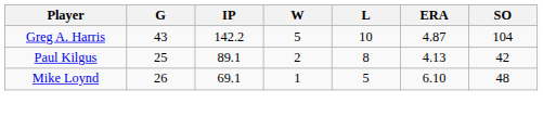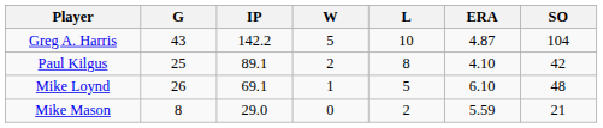 <table class="wikitable sortable">
 <tr>
 <th bgcolor="#DDDDFF" width="16%">Player</th>
 <th bgcolor="#DDDDFF" width="9%">G</th>
 <th bgcolor="#DDDDFF" width="9%">IP</th>
 <th bgcolor="#DDDDFF" width="9%">W</th>
 <th bgcolor="#DDDDFF" width="9%">L</th>
 <th bgcolor="#DDDDFF" width="9%">ERA</th>
 <th bgcolor="#DDDDFF" width="9%">SO</th>
 </tr>
 <tr align=center>
 <td><a href='#'>Greg A. Harris</a></td>
 <td>43</td>
 <td>142.2</td>
 <td>5</td>
 <td>10</td>
 <td>4.87</td>
 <td>104</td>
 </tr>
 <tr align=center>
 <td><a href='#'>Paul Kilgus</a></td>
 <td>25</td>
 <td>89.1</td>
 <td>2</td>
 <td>8</td>
-<td>4.13</td>
+<td>4.10</td>
 <td>42</td>
 </tr>
 <tr align=center>
 <td><a href='#'>Mike Loynd</a></td>
 <td>26</td>
 <td>69.1</td>
 <td>1</td>
 <td>5</td>
 <td>6.10</td>
 <td>48</td>
 </tr>
+<tr align=center>
+<td><a href='#'>Mike Mason</a></td>
+<td>8</td>
+<td>29.0</td>
+<td>0</td>
+<td>2</td>
+<td>5.59</td>
+<td>21</td>
+</tr>
 </table>
